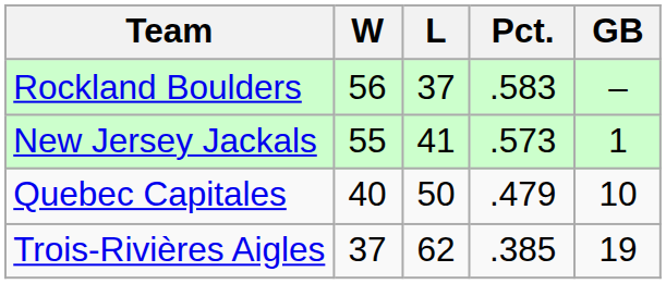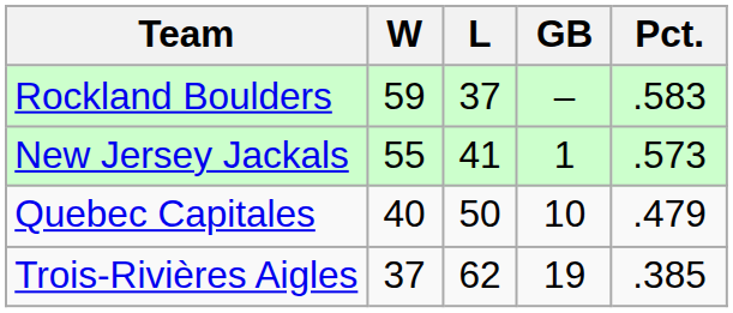 <table class="wikitable">
 <tr>
 <th width="50%">Team</th>
 <th>W</th>
 <th>L</th>
+<th>GB</th>
 <th>Pct.</th>
-<th>GB</th>
 </tr>
 <tr align=center bgcolor=ccffcc>
 <td align=left><a href='#'>Rockland Boulders</a></td>
-<td>56</td>
+<td>59</td>
 <td>37</td>
+<td>–</td>
 <td>.583</td>
-<td>–</td>
 </tr>
 <tr align=center bgcolor=ccffcc>
 <td align=left><a href='#'>New Jersey Jackals</a></td>
 <td>55</td>
 <td>41</td>
+<td>1</td>
 <td>.573</td>
-<td>1</td>
 </tr>
 <tr align=center>
 <td align=left><a href='#'>Quebec Capitales</a></td>
 <td>40</td>
 <td>50</td>
+<td>10</td>
 <td>.479</td>
-<td>10</td>
 </tr>
 <tr align=center>
 <td align=left><a href='#'>Trois-Rivières Aigles</a></td>
 <td>37</td>
 <td>62</td>
+<td>19</td>
 <td>.385</td>
-<td>19</td>
 </tr>
 </table>
